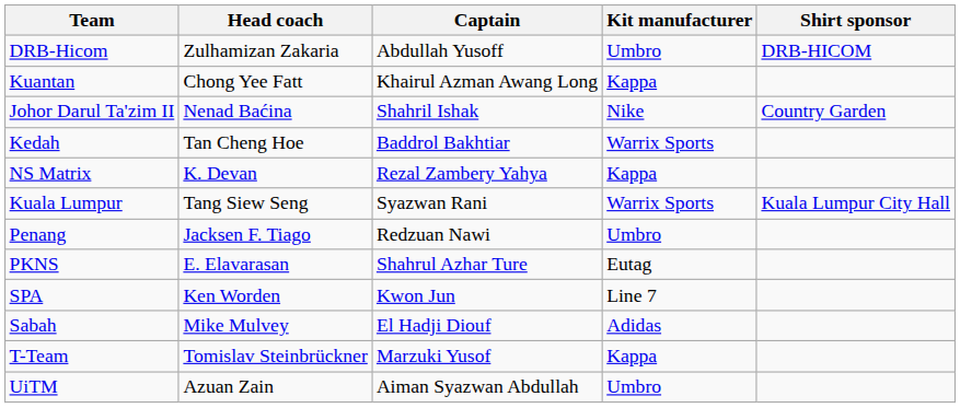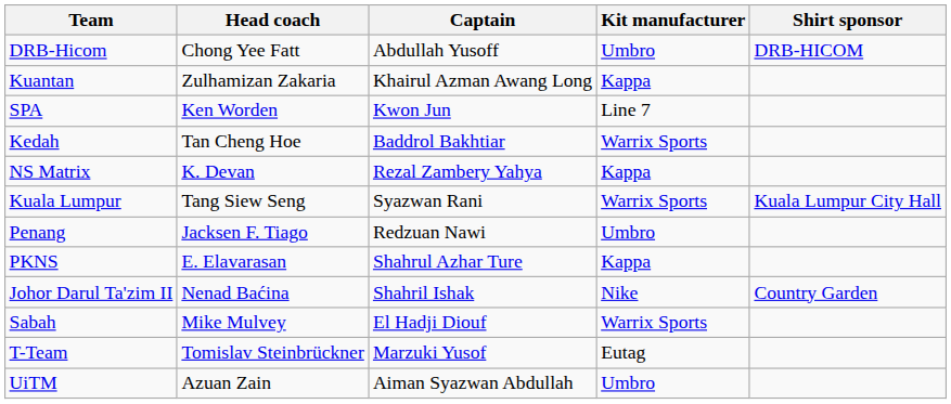 <table class="wikitable sortable" style="text-align: left;">
 <tr>
 <th>Team</th>
 <th>Head coach</th>
 <th>Captain</th>
 <th>Kit manufacturer</th>
 <th>Shirt sponsor</th>
 </tr>
 <tr>
 <td><a href='#'>DRB-Hicom</a></td>
-<td> Zulhamizan Zakaria</td>
+<td> Chong Yee Fatt</td>
 <td> Abdullah Yusoff</td>
 <td><a href='#'>Umbro</a></td>
 <td><a href='#'>DRB-HICOM</a></td>
 </tr>
 <tr>
 <td><a href='#'>Kuantan</a></td>
-<td> Chong Yee Fatt</td>
+<td> Zulhamizan Zakaria</td>
 <td> Khairul Azman Awang Long</td>
 <td><a href='#'>Kappa</a></td>
 <td></td>
 </tr>
 <tr>
-<td><a href='#'>Johor Darul Ta'zim II</a></td>
-<td> <a href='#'>Nenad Baćina</a></td>
-<td> <a href='#'>Shahril Ishak</a></td>
-<td><a href='#'>Nike</a></td>
-<td><a href='#'>Country Garden</a></td>
+<td><a href='#'>SPA</a></td>
+<td> <a href='#'>Ken Worden</a></td>
+<td> <a href='#'>Kwon Jun</a></td>
+<td>Line 7</td>
+<td></td>
 </tr>
 <tr>
 <td><a href='#'>Kedah</a></td>
 <td> Tan Cheng Hoe</td>
 <td> <a href='#'>Baddrol Bakhtiar</a></td>
 <td><a href='#'>Warrix Sports</a></td>
 <td></td>
 </tr>
 <tr>
 <td><a href='#'>NS Matrix</a></td>
 <td> <a href='#'>K. Devan</a></td>
 <td> <a href='#'>Rezal Zambery Yahya</a></td>
 <td><a href='#'>Kappa</a></td>
 <td></td>
 </tr>
 <tr>
 <td><a href='#'>Kuala Lumpur</a></td>
 <td> Tang Siew Seng</td>
 <td> Syazwan Rani</td>
 <td><a href='#'>Warrix Sports</a></td>
 <td><a href='#'>Kuala Lumpur City Hall</a></td>
 </tr>
 <tr>
 <td><a href='#'>Penang</a></td>
 <td> <a href='#'>Jacksen F. Tiago</a></td>
 <td> Redzuan Nawi</td>
 <td><a href='#'>Umbro</a></td>
 <td></td>
 </tr>
 <tr>
 <td><a href='#'>PKNS</a></td>
 <td> <a href='#'>E. Elavarasan</a></td>
 <td> <a href='#'>Shahrul Azhar Ture</a></td>
-<td>Eutag</td>
+<td><a href='#'>Kappa</a></td>
 <td> </td>
 </tr>
 <tr>
-<td><a href='#'>SPA</a></td>
-<td> <a href='#'>Ken Worden</a></td>
-<td> <a href='#'>Kwon Jun</a></td>
-<td>Line 7</td>
-<td></td>
+<td><a href='#'>Johor Darul Ta'zim II</a></td>
+<td> <a href='#'>Nenad Baćina</a></td>
+<td> <a href='#'>Shahril Ishak</a></td>
+<td><a href='#'>Nike</a></td>
+<td><a href='#'>Country Garden</a></td>
 </tr>
 <tr>
 <td><a href='#'>Sabah</a></td>
 <td> <a href='#'>Mike Mulvey</a></td>
 <td> <a href='#'>El Hadji Diouf</a></td>
-<td><a href='#'>Adidas</a></td>
+<td><a href='#'>Warrix Sports</a></td>
 <td></td>
 </tr>
 <tr>
 <td><a href='#'>T-Team</a></td>
 <td> <a href='#'>Tomislav Steinbrückner</a></td>
 <td> <a href='#'>Marzuki Yusof</a></td>
-<td><a href='#'>Kappa</a></td>
+<td>Eutag</td>
 <td></td>
 </tr>
 <tr>
 <td><a href='#'>UiTM</a></td>
 <td> Azuan Zain</td>
 <td> Aiman Syazwan Abdullah</td>
 <td><a href='#'>Umbro</a></td>
 <td></td>
 </tr>
 </table>
